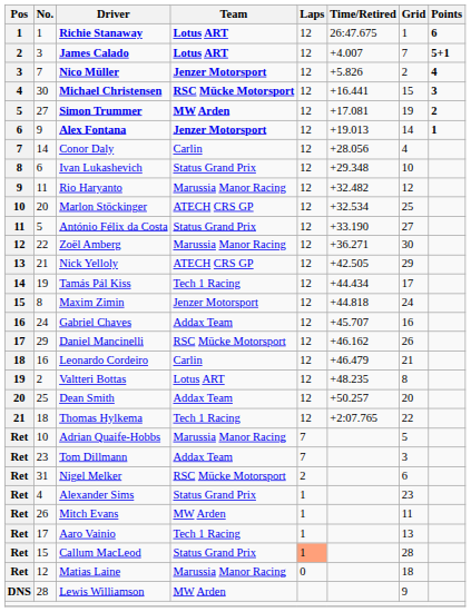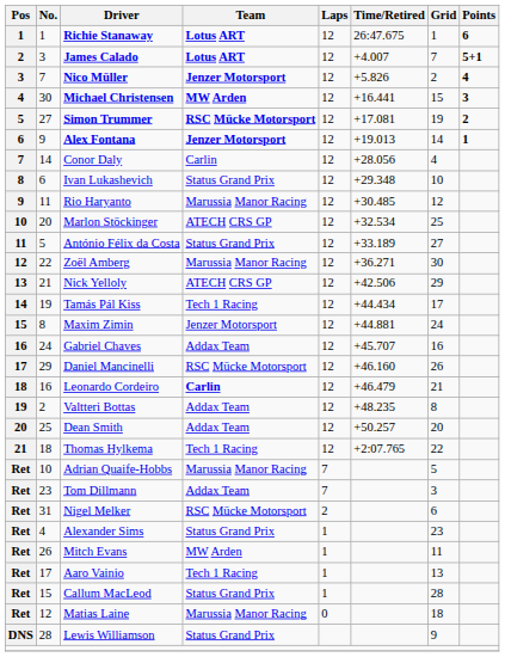 <table class="wikitable" style="font-size:85%">
 <tr>
 <th>Pos</th>
 <th>No.</th>
 <th>Driver</th>
 <th>Team</th>
 <th>Laps</th>
 <th>Time/Retired</th>
 <th>Grid</th>
 <th>Points</th>
 </tr>
 <tr>
 <th>1</th>
 <td>1</td>
 <td> <strong><a href='#'>Richie Stanaway</a></strong></td>
 <td><strong><a href='#'>Lotus</a> <a href='#'>ART</a></strong></td>
 <td>12</td>
 <td>26:47.675</td>
 <td>1</td>
 <td><strong>6</strong></td>
 </tr>
 <tr>
 <th>2</th>
 <td>3</td>
 <td> <strong><a href='#'>James Calado</a></strong></td>
 <td><strong><a href='#'>Lotus</a> <a href='#'>ART</a></strong></td>
 <td>12</td>
 <td>+4.007</td>
 <td>7</td>
 <td><strong>5+1</strong></td>
 </tr>
 <tr>
 <th>3</th>
 <td>7</td>
 <td> <strong><a href='#'>Nico Müller</a></strong></td>
 <td><strong><a href='#'>Jenzer Motorsport</a></strong></td>
 <td>12</td>
 <td>+5.826</td>
 <td>2</td>
 <td><strong>4</strong></td>
 </tr>
 <tr>
 <th>4</th>
 <td>30</td>
 <td> <strong><a href='#'>Michael Christensen</a></strong></td>
-<td><strong><a href='#'>RSC</a> <a href='#'>Mücke Motorsport</a></strong></td>
+<td><strong><a href='#'>MW</a> <a href='#'>Arden</a></strong></td>
 <td>12</td>
 <td>+16.441</td>
 <td>15</td>
 <td><strong>3</strong></td>
 </tr>
 <tr>
 <th>5</th>
 <td>27</td>
 <td> <strong><a href='#'>Simon Trummer</a></strong></td>
-<td><strong><a href='#'>MW</a> <a href='#'>Arden</a></strong></td>
+<td><strong><a href='#'>RSC</a> <a href='#'>Mücke Motorsport</a></strong></td>
 <td>12</td>
 <td>+17.081</td>
 <td>19</td>
 <td><strong>2</strong></td>
 </tr>
 <tr>
 <th>6</th>
 <td>9</td>
 <td> <strong><a href='#'>Alex Fontana</a></strong></td>
 <td><strong><a href='#'>Jenzer Motorsport</a></strong></td>
 <td>12</td>
 <td>+19.013</td>
 <td>14</td>
 <td><strong>1</strong></td>
 </tr>
 <tr>
 <th>7</th>
 <td>14</td>
 <td> <a href='#'>Conor Daly</a></td>
 <td><a href='#'>Carlin</a></td>
 <td>12</td>
 <td>+28.056</td>
 <td>4</td>
 <td></td>
 </tr>
 <tr>
 <th>8</th>
 <td>6</td>
 <td> <a href='#'>Ivan Lukashevich</a></td>
 <td><a href='#'>Status Grand Prix</a></td>
 <td>12</td>
 <td>+29.348</td>
 <td>10</td>
 <td></td>
 </tr>
 <tr>
 <th>9</th>
 <td>11</td>
 <td> <a href='#'>Rio Haryanto</a></td>
 <td><a href='#'>Marussia</a> <a href='#'>Manor Racing</a></td>
 <td>12</td>
-<td>+32.482</td>
+<td>+30.485</td>
 <td>12</td>
 <td></td>
 </tr>
 <tr>
 <th>10</th>
 <td>20</td>
 <td> <a href='#'>Marlon Stöckinger</a></td>
 <td><a href='#'>ATECH</a> <a href='#'>CRS GP</a></td>
 <td>12</td>
 <td>+32.534</td>
 <td>25</td>
 <td></td>
 </tr>
 <tr>
 <th>11</th>
 <td>5</td>
 <td> <a href='#'>António Félix da Costa</a></td>
 <td><a href='#'>Status Grand Prix</a></td>
 <td>12</td>
-<td>+33.190</td>
+<td>+33.189</td>
 <td>27</td>
 <td></td>
 </tr>
 <tr>
 <th>12</th>
 <td>22</td>
 <td> <a href='#'>Zoël Amberg</a></td>
 <td><a href='#'>Marussia</a> <a href='#'>Manor Racing</a></td>
 <td>12</td>
 <td>+36.271</td>
 <td>30</td>
 <td></td>
 </tr>
 <tr>
 <th>13</th>
 <td>21</td>
 <td> <a href='#'>Nick Yelloly</a></td>
 <td><a href='#'>ATECH</a> <a href='#'>CRS GP</a></td>
 <td>12</td>
-<td>+42.505</td>
+<td>+42.506</td>
 <td>29</td>
 <td></td>
 </tr>
 <tr>
 <th>14</th>
 <td>19</td>
 <td> <a href='#'>Tamás Pál Kiss</a></td>
 <td><a href='#'>Tech 1 Racing</a></td>
 <td>12</td>
 <td>+44.434</td>
 <td>17</td>
 <td></td>
 </tr>
 <tr>
 <th>15</th>
 <td>8</td>
 <td> <a href='#'>Maxim Zimin</a></td>
 <td><a href='#'>Jenzer Motorsport</a></td>
 <td>12</td>
-<td>+44.818</td>
+<td>+44.881</td>
 <td>24</td>
 <td></td>
 </tr>
 <tr>
 <th>16</th>
 <td>24</td>
 <td> <a href='#'>Gabriel Chaves</a></td>
 <td><a href='#'>Addax Team</a></td>
 <td>12</td>
 <td>+45.707</td>
 <td>16</td>
 <td></td>
 </tr>
 <tr>
 <th>17</th>
 <td>29</td>
 <td> <a href='#'>Daniel Mancinelli</a></td>
 <td><a href='#'>RSC</a> <a href='#'>Mücke Motorsport</a></td>
 <td>12</td>
-<td>+46.162</td>
+<td>+46.160</td>
 <td>26</td>
 <td></td>
 </tr>
 <tr>
 <th>18</th>
 <td>16</td>
 <td> <a href='#'>Leonardo Cordeiro</a></td>
-<td><a href='#'>Carlin</a></td>
+<td><strong><a href='#'>Carlin</a></strong></td>
 <td>12</td>
 <td>+46.479</td>
 <td>21</td>
 <td></td>
 </tr>
 <tr>
 <th>19</th>
 <td>2</td>
 <td> <a href='#'>Valtteri Bottas</a></td>
-<td><a href='#'>Lotus</a> <a href='#'>ART</a></td>
+<td><a href='#'>Addax Team</a></td>
 <td>12</td>
 <td>+48.235</td>
 <td>8</td>
 <td></td>
 </tr>
 <tr>
 <th>20</th>
 <td>25</td>
 <td> <a href='#'>Dean Smith</a></td>
 <td><a href='#'>Addax Team</a></td>
 <td>12</td>
 <td>+50.257</td>
 <td>20</td>
 <td></td>
 </tr>
 <tr>
 <th>21</th>
 <td>18</td>
 <td> <a href='#'>Thomas Hylkema</a></td>
 <td><a href='#'>Tech 1 Racing</a></td>
 <td>12</td>
 <td>+2:07.765</td>
 <td>22</td>
 <td></td>
 </tr>
 <tr>
 <th>Ret</th>
 <td>10</td>
 <td> <a href='#'>Adrian Quaife-Hobbs</a></td>
 <td><a href='#'>Marussia</a> <a href='#'>Manor Racing</a></td>
 <td>7</td>
 <td></td>
 <td>5</td>
 <td></td>
 </tr>
 <tr>
 <th>Ret</th>
 <td>23</td>
 <td> <a href='#'>Tom Dillmann</a></td>
 <td><a href='#'>Addax Team</a></td>
 <td>7</td>
 <td></td>
 <td>3</td>
 <td></td>
 </tr>
 <tr>
 <th>Ret</th>
 <td>31</td>
 <td> <a href='#'>Nigel Melker</a></td>
 <td><a href='#'>RSC</a> <a href='#'>Mücke Motorsport</a></td>
 <td>2</td>
 <td></td>
 <td>6</td>
 <td></td>
 </tr>
 <tr>
 <th>Ret</th>
 <td>4</td>
 <td> <a href='#'>Alexander Sims</a></td>
 <td><a href='#'>Status Grand Prix</a></td>
 <td>1</td>
 <td></td>
 <td>23</td>
 <td></td>
 </tr>
 <tr>
 <th>Ret</th>
 <td>26</td>
 <td> <a href='#'>Mitch Evans</a></td>
 <td><a href='#'>MW</a> <a href='#'>Arden</a></td>
 <td>1</td>
 <td></td>
 <td>11</td>
 <td></td>
 </tr>
 <tr>
 <th>Ret</th>
 <td>17</td>
 <td> <a href='#'>Aaro Vainio</a></td>
 <td><a href='#'>Tech 1 Racing</a></td>
 <td>1</td>
 <td></td>
 <td>13</td>
 <td></td>
 </tr>
 <tr>
 <th>Ret</th>
 <td>15</td>
 <td> <a href='#'>Callum MacLeod</a></td>
 <td><a href='#'>Status Grand Prix</a></td>
-<td style="background: lightsalmon;">1</td>
+<td>1</td>
 <td></td>
 <td>28</td>
 <td></td>
 </tr>
 <tr>
 <th>Ret</th>
 <td>12</td>
 <td> <a href='#'>Matias Laine</a></td>
 <td><a href='#'>Marussia</a> <a href='#'>Manor Racing</a></td>
 <td>0</td>
 <td></td>
 <td>18</td>
 <td></td>
 </tr>
 <tr>
 <th>DNS</th>
 <td>28</td>
 <td> <a href='#'>Lewis Williamson</a></td>
-<td><a href='#'>MW</a> <a href='#'>Arden</a></td>
+<td><a href='#'>Status Grand Prix</a></td>
 <td></td>
 <td></td>
 <td>9</td>
 <td></td>
 </tr>
 <tr>
 <td colspan=8></td>
 </tr>
 <tr>
 </tr>
 </table>
